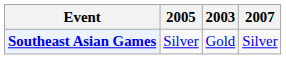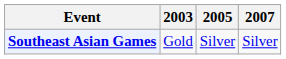 <table class="wikitable" style="font-size: 90%; text-align:center">
 <tr>
 <th>Event</th>
+<th>2003</th>
 <th>2005</th>
-<th>2003</th>
 <th>2007</th>
 </tr>
 <tr>
 <td bgcolor="#ECF2FF"; align="left"><strong><a href='#'>Southeast Asian Games</a></strong></td>
+<td> <a href='#'>Gold</a></td>
 <td> <a href='#'>Silver</a></td>
-<td> <a href='#'>Gold</a></td>
 <td> <a href='#'>Silver</a></td>
 </tr>
 </table>
